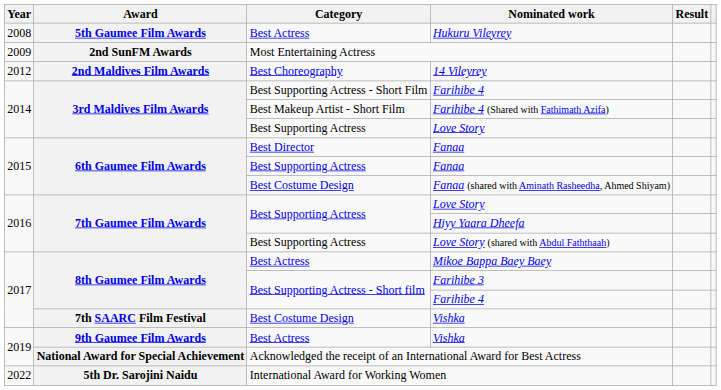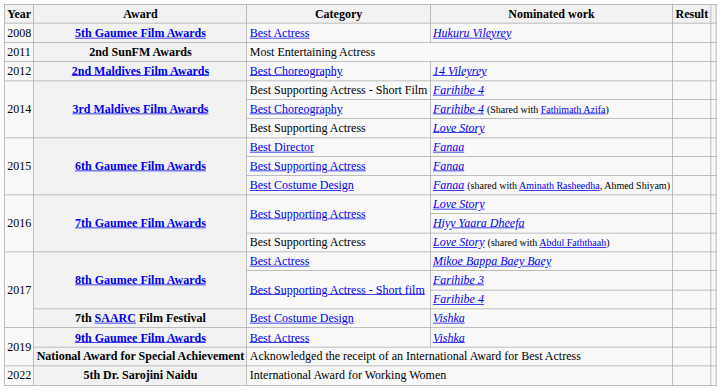 <table class="wikitable plainrowheaders sortable">
 <tr>
 <th scope="col">Year</th>
 <th scope="col">Award</th>
 <th scope="col">Category</th>
 <th scope="col">Nominated work</th>
 <th scope="col">Result</th>
 <th scope="col" class="unsortable"></th>
 </tr>
 <tr>
 <td>2008</td>
 <th scope="row"><a href='#'>5th Gaumee Film Awards</a></th>
 <td><a href='#'>Best Actress</a></td>
 <td><em><a href='#'>Hukuru Vileyrey</a></em></td>
 <td></td>
 <td style="text-align: center;"></td>
 </tr>
 <tr>
-<td>2009</td>
+<td>2011</td>
 <th scope="row">2nd SunFM Awards</th>
 <td colspan="2">Most Entertaining Actress</td>
 <td></td>
 <td style="text-align:center;"></td>
 </tr>
 <tr>
 <td>2012</td>
 <th scope="row"><a href='#'>2nd Maldives Film Awards</a></th>
 <td><a href='#'>Best Choreography</a></td>
 <td><em><a href='#'>14 Vileyrey</a></em></td>
 <td></td>
 <td style="text-align: center;"></td>
 </tr>
 <tr>
 <td rowspan="3">2014</td>
 <th scope="row"  rowspan="3"><a href='#'>3rd Maldives Film Awards</a></th>
 <td>Best Supporting Actress - Short Film</td>
 <td><em><a href='#'>Farihibe 4</a></em></td>
 <td></td>
 <td style="text-align: center;"></td>
 </tr>
 <tr>
-<td>Best Makeup Artist - Short Film</td>
+<td><a href='#'>Best Choreography</a></td>
 <td><em><a href='#'>Farihibe 4</a></em> <small>(Shared with <a href='#'>Fathimath Azifa</a>)</small></td>
 <td></td>
 <td style="text-align: center;"></td>
 </tr>
 <tr>
 <td>Best Supporting Actress</td>
 <td><em><a href='#'>Love Story</a></em></td>
 <td></td>
 <td style="text-align: center;"></td>
 </tr>
 <tr>
 <td rowspan="3">2015</td>
 <th scope="row" rowspan="3"><a href='#'>6th Gaumee Film Awards</a></th>
 <td><a href='#'>Best Director</a></td>
 <td><em><a href='#'>Fanaa</a></em></td>
 <td></td>
 <td style="text-align:center;"></td>
 </tr>
 <tr>
 <td><a href='#'>Best Supporting Actress</a></td>
 <td><em><a href='#'>Fanaa</a></em></td>
 <td></td>
 <td style="text-align:center;"></td>
 </tr>
 <tr>
 <td><a href='#'>Best Costume Design</a></td>
 <td><em><a href='#'>Fanaa</a></em> <small>(shared with <a href='#'>Aminath Rasheedha</a>, Ahmed Shiyam)</small></td>
 <td></td>
 <td style="text-align:center;"></td>
 </tr>
 <tr>
 <td rowspan="3">2016</td>
 <th scope="row" rowspan="3"><a href='#'>7th Gaumee Film Awards</a></th>
 <td rowspan="2"><a href='#'>Best Supporting Actress</a></td>
 <td><em><a href='#'>Love Story</a></em></td>
 <td></td>
 <td style="text-align:center;"></td>
 </tr>
 <tr>
 <td><em><a href='#'>Hiyy Yaara Dheefa</a></em></td>
 <td></td>
 <td style="text-align:center;"></td>
 </tr>
 <tr>
 <td>Best Supporting Actress</td>
 <td><em><a href='#'>Love Story</a></em> <small>(shared with <a href='#'>Abdul Faththaah</a>)</small></td>
 <td></td>
 <td style="text-align:center;"></td>
 </tr>
 <tr>
 <td rowspan="4">2017</td>
 <th scope="row" rowspan="3"><a href='#'>8th Gaumee Film Awards</a></th>
 <td><a href='#'>Best Actress</a></td>
 <td><em><a href='#'>Mikoe Bappa Baey Baey</a></em></td>
 <td></td>
 <td style="text-align:center;"></td>
 </tr>
 <tr>
 <td rowspan="2"><a href='#'>Best Supporting Actress - Short film</a></td>
 <td><em><a href='#'>Farihibe 3</a></em></td>
 <td></td>
 <td style="text-align:center;"></td>
 </tr>
 <tr>
 <td><em><a href='#'>Farihibe 4</a></em></td>
 <td></td>
 <td style="text-align:center;"></td>
 </tr>
 <tr>
 <th scope="row">7th <a href='#'>SAARC</a> Film Festival</th>
 <td><a href='#'>Best Costume Design</a></td>
 <td><em><a href='#'>Vishka</a></em></td>
 <td></td>
 <td style="text-align:center;"></td>
 </tr>
 <tr>
 <td rowspan="2">2019</td>
 <th scope="row"><a href='#'>9th Gaumee Film Awards</a></th>
 <td><a href='#'>Best Actress</a></td>
 <td><em><a href='#'>Vishka</a></em></td>
 <td></td>
 <td style="text-align:center;"></td>
 </tr>
 <tr>
 <th scope="row">National Award for Special Achievement</th>
 <td colspan="2">Acknowledged the receipt of an International Award for Best Actress</td>
 <td></td>
 <td style="text-align:center;"></td>
 </tr>
 <tr>
 <td>2022</td>
 <th scope="row">5th Dr. Sarojini Naidu</th>
 <td colspan="2">International Award for Working Women</td>
 <td></td>
 <td style="text-align:center;"></td>
 </tr>
 </table>
